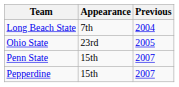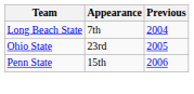 <table class="wikitable sortable">
 <tr>
 <th>Team</th>
 <th>Appearance</th>
 <th>Previous</th>
 </tr>
 <tr>
 <td><a href='#'>Long Beach State</a></td>
 <td>7th</td>
 <td><a href='#'>2004</a></td>
 </tr>
 <tr>
 <td><a href='#'>Ohio State</a></td>
 <td>23rd</td>
 <td><a href='#'>2005</a></td>
 </tr>
 <tr>
 <td><a href='#'>Penn State</a></td>
 <td>15th</td>
-<td><a href='#'>2007</a></td>
-</tr>
-<tr>
-<td><a href='#'>Pepperdine</a></td>
-<td>15th</td>
-<td><a href='#'>2007</a></td>
+<td><a href='#'>2006</a></td>
 </tr>
 </table>
